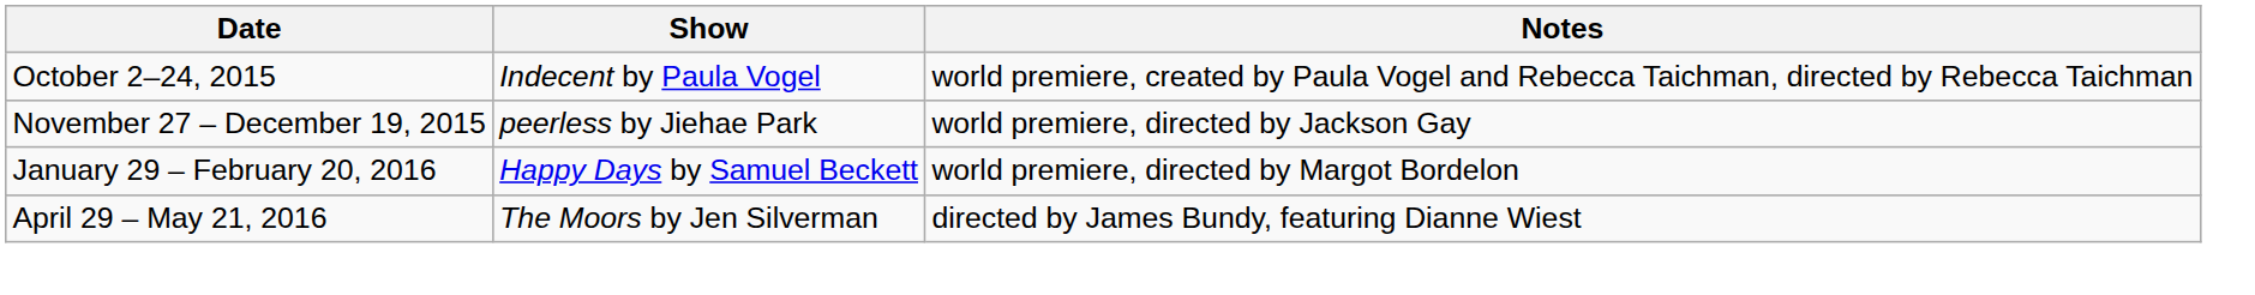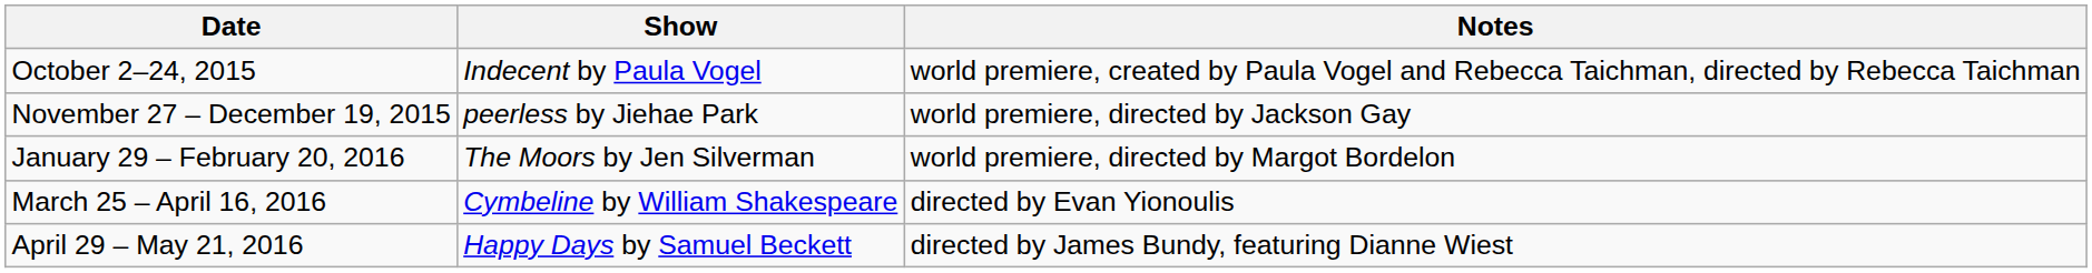 <table class="wikitable">
 <tr>
 <th>Date</th>
 <th>Show</th>
 <th>Notes</th>
 </tr>
 <tr>
 <td>October 2–24, 2015</td>
 <td><em>Indecent</em> by <a href='#'>Paula Vogel</a></td>
 <td>world premiere, created by Paula Vogel and Rebecca Taichman, directed by Rebecca Taichman</td>
 </tr>
 <tr>
 <td>November 27 – December 19, 2015</td>
 <td><em>peerless</em> by Jiehae Park</td>
 <td>world premiere, directed by Jackson Gay</td>
 </tr>
 <tr>
 <td>January 29 – February 20, 2016</td>
-<td><em><a href='#'>Happy Days</a></em> by <a href='#'>Samuel Beckett</a></td>
+<td><em>The Moors</em> by Jen Silverman</td>
 <td>world premiere, directed by Margot Bordelon</td>
 </tr>
 <tr>
+<td>March 25 – April 16, 2016</td>
+<td><em><a href='#'>Cymbeline</a></em> by <a href='#'>William Shakespeare</a></td>
+<td>directed by Evan Yionoulis</td>
+</tr>
+<tr>
 <td>April 29 – May 21, 2016</td>
-<td><em>The Moors</em> by Jen Silverman</td>
+<td><em><a href='#'>Happy Days</a></em> by <a href='#'>Samuel Beckett</a></td>
 <td>directed by James Bundy, featuring Dianne Wiest</td>
 </tr>
 </table>
